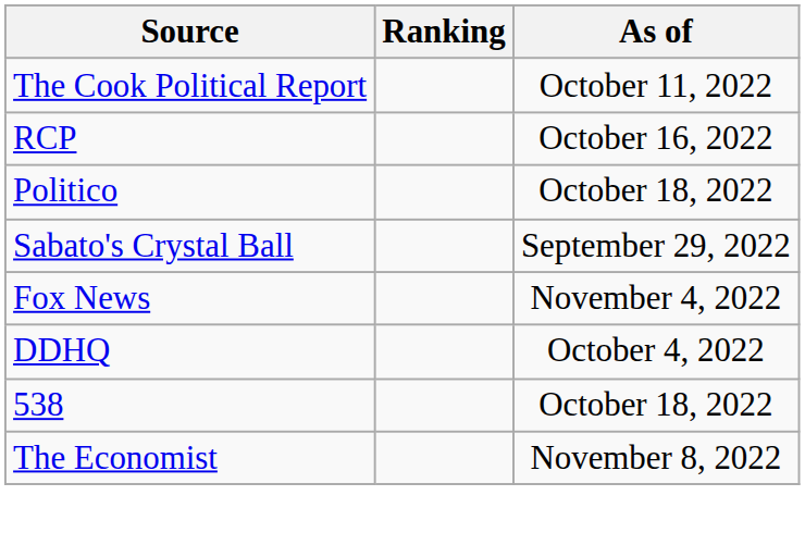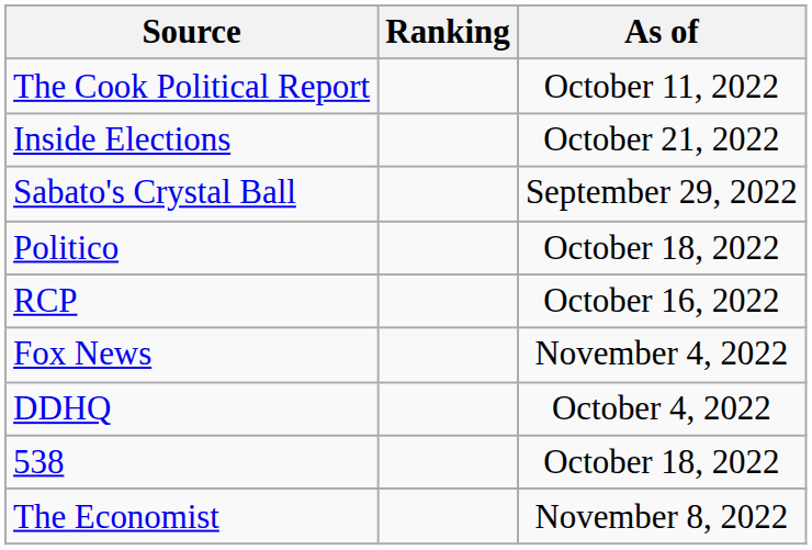 <table class="wikitable" style="text-align:center">
 <tr>
 <th>Source</th>
 <th>Ranking</th>
 <th>As of</th>
 </tr>
 <tr>
 <td align=left><a href='#'>The Cook Political Report</a></td>
 <td></td>
 <td>October 11, 2022</td>
 </tr>
 <tr>
-<td style="text-align:left;"><a href='#'>RCP</a></td>
+<td align=left><a href='#'>Inside Elections</a></td>
 <td></td>
-<td>October 16, 2022</td>
+<td>October 21, 2022</td>
+</tr>
+<tr>
+<td align=left><a href='#'>Sabato's Crystal Ball</a></td>
+<td></td>
+<td>September 29, 2022</td>
 </tr>
 <tr>
 <td style="text-align:left;"><a href='#'>Politico</a></td>
 <td></td>
 <td>October 18, 2022</td>
 </tr>
 <tr>
-<td align=left><a href='#'>Sabato's Crystal Ball</a></td>
+<td style="text-align:left;"><a href='#'>RCP</a></td>
 <td></td>
-<td>September 29, 2022</td>
+<td>October 16, 2022</td>
 </tr>
 <tr>
 <td align=left><a href='#'>Fox News</a></td>
 <td></td>
 <td>November 4, 2022</td>
 </tr>
 <tr>
 <td style="text-align:left;"><a href='#'>DDHQ</a></td>
 <td></td>
 <td>October 4, 2022</td>
 </tr>
 <tr>
 <td style="text-align:left;"><a href='#'>538</a></td>
 <td></td>
 <td>October 18, 2022</td>
 </tr>
 <tr>
 <td align="left"><a href='#'>The Economist</a></td>
 <td></td>
 <td>November 8, 2022</td>
 </tr>
 </table>
